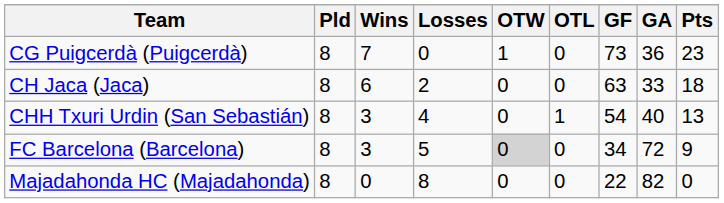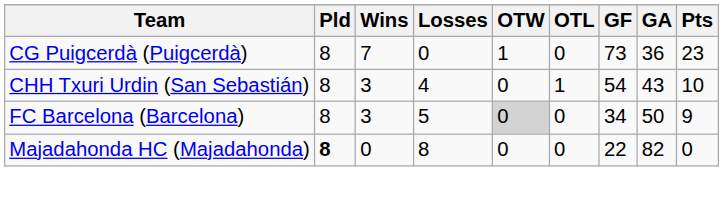 <table class="wikitable">
 <tr>
 </tr>
 <tr>
 <th>Team</th>
 <th>Pld</th>
 <th>Wins</th>
 <th>Losses</th>
 <th>OTW</th>
 <th>OTL</th>
 <th>GF</th>
 <th>GA</th>
 <th>Pts</th>
 </tr>
 <tr>
 <td><a href='#'>CG Puigcerdà</a> (<a href='#'>Puigcerdà</a>)</td>
 <td>8</td>
 <td>7</td>
 <td>0</td>
 <td>1</td>
 <td>0</td>
 <td>73</td>
 <td>36</td>
 <td>23</td>
 </tr>
 <tr>
-<td><a href='#'>CH Jaca</a> (<a href='#'>Jaca</a>)</td>
-<td>8</td>
-<td>6</td>
-<td>2</td>
-<td>0</td>
-<td>0</td>
-<td>63</td>
-<td>33</td>
-<td>18</td>
-</tr>
-<tr>
 <td><a href='#'>CHH Txuri Urdin</a> (<a href='#'>San Sebastián</a>)</td>
 <td>8</td>
 <td>3</td>
 <td>4</td>
 <td>0</td>
 <td>1</td>
 <td>54</td>
-<td>40</td>
-<td>13</td>
+<td>43</td>
+<td>10</td>
 </tr>
 <tr>
 <td><a href='#'>FC Barcelona</a> (<a href='#'>Barcelona</a>)</td>
 <td>8</td>
 <td>3</td>
 <td>5</td>
 <td style="background: lightgrey;">0</td>
 <td>0</td>
 <td>34</td>
-<td>72</td>
+<td>50</td>
 <td>9</td>
 </tr>
 <tr>
 <td><a href='#'>Majadahonda HC</a> (<a href='#'>Majadahonda</a>)</td>
-<td>8</td>
+<td><strong>8</strong></td>
 <td>0</td>
 <td>8</td>
 <td>0</td>
 <td>0</td>
 <td>22</td>
 <td>82</td>
 <td>0</td>
 </tr>
 </table>
